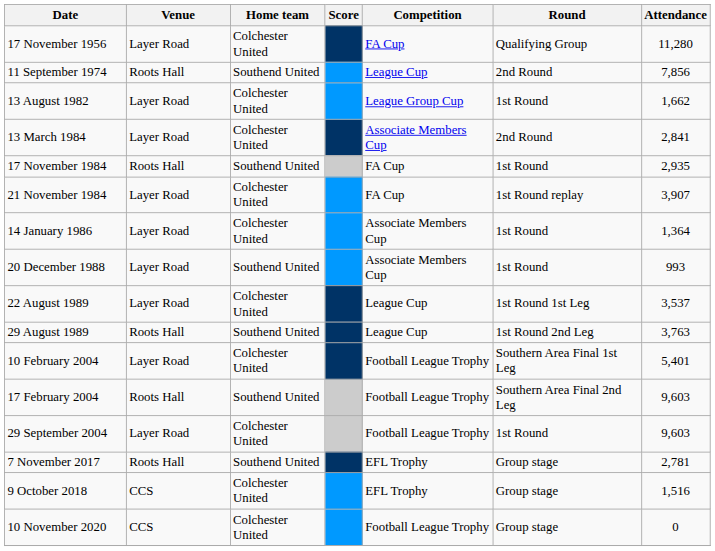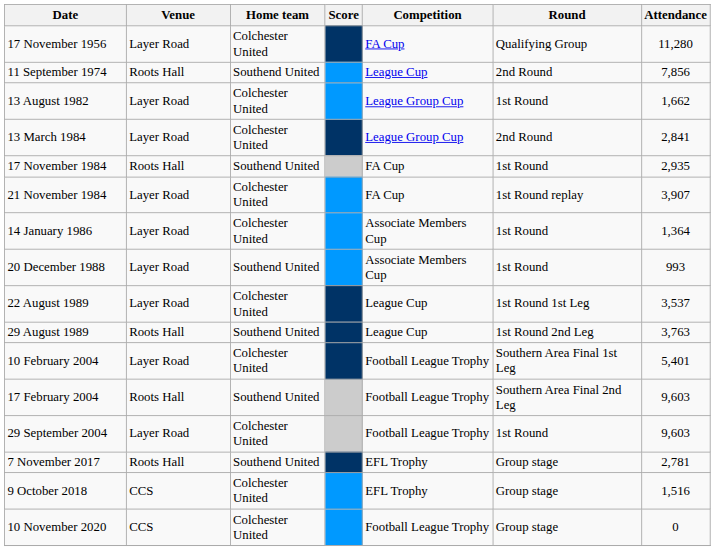 <table class="wikitable" style="font-size:90%">
 <tr>
 <th width=130>Date</th>
 <th width=110>Venue</th>
 <th width=100>Home team</th>
 <th width=35>Score</th>
 <th width=140>Competition</th>
 <th width=160>Round</th>
 <th width=40>Attendance</th>
 </tr>
 <tr>
 <td>17 November 1956</td>
 <td>Layer Road</td>
 <td>Colchester United</td>
 <td bgcolor=#003366></td>
 <td><a href='#'>FA Cup</a></td>
 <td>Qualifying Group</td>
 <td align="center">11,280</td>
 </tr>
 <tr>
 <td>11 September 1974</td>
 <td>Roots Hall</td>
 <td>Southend United</td>
 <td bgcolor=#0099FF></td>
 <td><a href='#'>League Cup</a></td>
 <td>2nd Round</td>
 <td align="center">7,856</td>
 </tr>
 <tr>
 <td>13 August 1982</td>
 <td>Layer Road</td>
 <td>Colchester United</td>
 <td bgcolor=#0099FF></td>
 <td><a href='#'>League Group Cup</a></td>
 <td>1st Round</td>
 <td align="center">1,662</td>
 </tr>
 <tr>
 <td>13 March 1984</td>
 <td>Layer Road</td>
 <td>Colchester United</td>
 <td bgcolor=#003366></td>
-<td><a href='#'>Associate Members Cup</a></td>
+<td><a href='#'>League Group Cup</a></td>
 <td>2nd Round</td>
 <td align="center">2,841</td>
 </tr>
 <tr>
 <td>17 November 1984</td>
 <td>Roots Hall</td>
 <td>Southend United</td>
 <td bgcolor= #CCCCCC></td>
 <td>FA Cup</td>
 <td>1st Round</td>
 <td align="center">2,935</td>
 </tr>
 <tr>
 <td>21 November 1984</td>
 <td>Layer Road</td>
 <td>Colchester United</td>
 <td bgcolor=#0099FF></td>
 <td>FA Cup</td>
 <td>1st Round replay</td>
 <td align="center">3,907</td>
 </tr>
 <tr>
 <td>14 January 1986</td>
 <td>Layer Road</td>
 <td>Colchester United</td>
 <td bgcolor=#0099FF></td>
 <td>Associate Members Cup</td>
 <td>1st Round</td>
 <td align="center">1,364</td>
 </tr>
 <tr>
 <td>20 December 1988</td>
 <td>Layer Road</td>
 <td>Southend United</td>
 <td bgcolor=#0099FF></td>
 <td>Associate Members Cup</td>
 <td>1st Round</td>
 <td align="center">993</td>
 </tr>
 <tr>
 <td>22 August 1989</td>
 <td>Layer Road</td>
 <td>Colchester United</td>
 <td bgcolor=#003366></td>
 <td>League Cup</td>
 <td>1st Round 1st Leg</td>
 <td align="center">3,537</td>
 </tr>
 <tr>
 <td>29 August 1989</td>
 <td>Roots Hall</td>
 <td>Southend United</td>
 <td bgcolor=#003366></td>
 <td>League Cup</td>
 <td>1st Round 2nd Leg</td>
 <td align="center">3,763</td>
 </tr>
 <tr>
 <td>10 February 2004</td>
 <td>Layer Road</td>
 <td>Colchester United</td>
 <td bgcolor=#003366></td>
 <td>Football League Trophy</td>
 <td>Southern Area Final 1st Leg</td>
 <td align="center">5,401</td>
 </tr>
 <tr>
 <td>17 February 2004</td>
 <td>Roots Hall</td>
 <td>Southend United</td>
 <td bgcolor= #CCCCCC></td>
 <td>Football League Trophy</td>
 <td>Southern Area Final 2nd Leg</td>
 <td align="center">9,603</td>
 </tr>
 <tr>
 <td>29 September 2004</td>
 <td>Layer Road</td>
 <td>Colchester United</td>
 <td bgcolor= #CCCCCC></td>
 <td>Football League Trophy</td>
 <td>1st Round</td>
 <td align="center">9,603</td>
 </tr>
 <tr>
 <td>7 November 2017</td>
 <td>Roots Hall</td>
 <td>Southend United</td>
 <td bgcolor=#003366></td>
 <td>EFL Trophy</td>
 <td>Group stage</td>
 <td align="center">2,781</td>
 </tr>
 <tr>
 <td>9 October 2018</td>
 <td>CCS</td>
 <td>Colchester United</td>
 <td bgcolor=#0099FF></td>
 <td>EFL Trophy</td>
 <td>Group stage</td>
 <td align="center">1,516</td>
 </tr>
 <tr>
 <td>10 November 2020</td>
 <td>CCS</td>
 <td>Colchester United</td>
 <td bgcolor=#0099FF></td>
 <td>Football League Trophy</td>
 <td>Group stage</td>
 <td align="center">0</td>
 </tr>
 <tr>
 </tr>
 </table>
